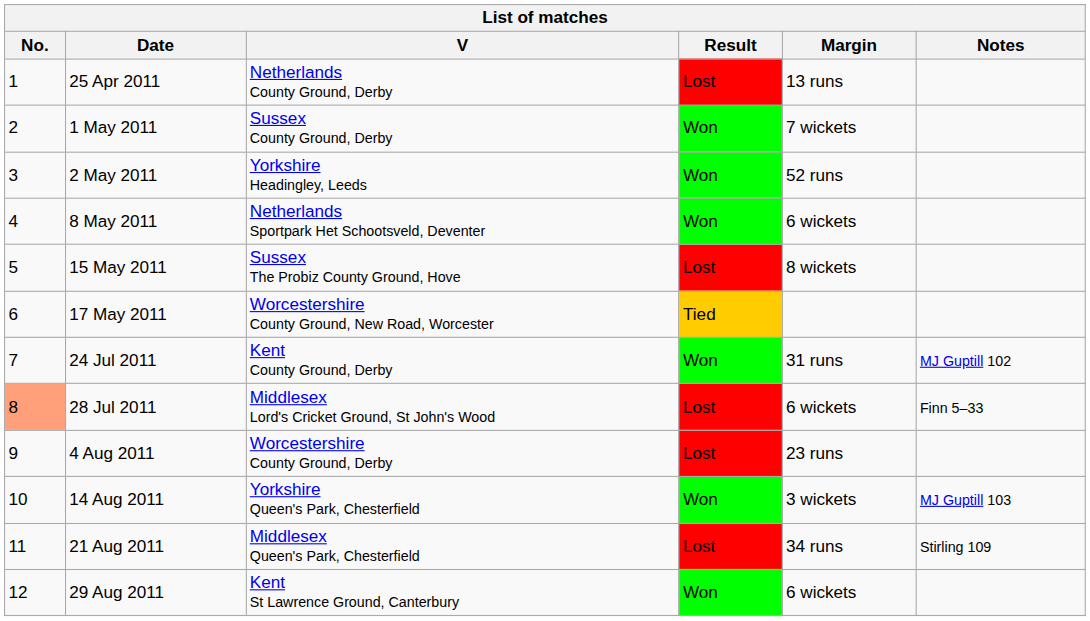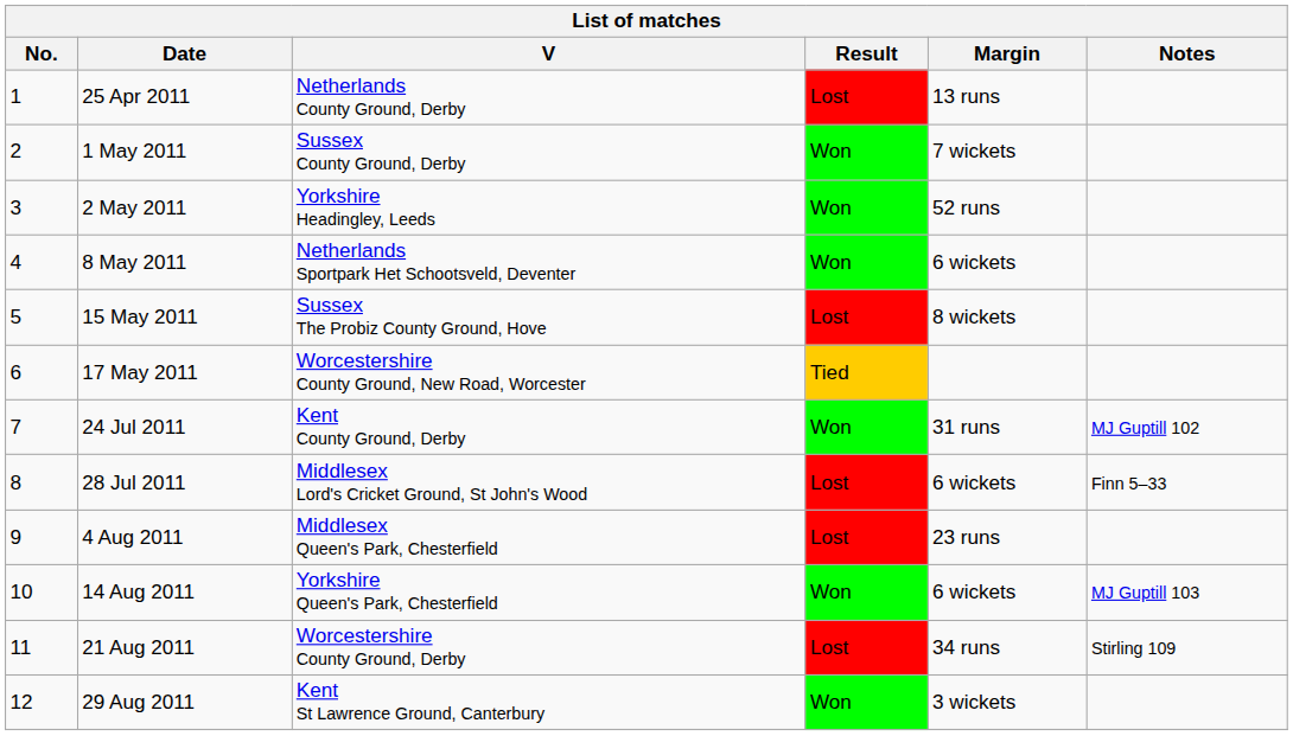 <table class="wikitable" width="80%">
 <tr>
 <th bgcolor="#efefef" colspan=6>List of matches</th>
 </tr>
 <tr bgcolor="#efefef">
 <th>No.</th>
 <th>Date</th>
 <th>V</th>
 <th>Result</th>
 <th>Margin</th>
 <th>Notes</th>
 </tr>
 <tr>
 <td>1</td>
 <td>25 Apr 2011</td>
 <td><a href='#'>Netherlands</a><br><small>County Ground, Derby</small></td>
 <td bgcolor="#FF0000">Lost</td>
 <td>13 runs</td>
 <td><small>  </small></td>
 </tr>
 <tr>
 <td>2</td>
 <td>1 May 2011</td>
 <td><a href='#'>Sussex</a><br><small>County Ground, Derby</small></td>
 <td bgcolor="#00FF00">Won</td>
 <td>7 wickets</td>
 <td><small>  </small></td>
 </tr>
 <tr>
 <td>3</td>
 <td>2 May 2011</td>
 <td><a href='#'>Yorkshire</a><br><small>Headingley, Leeds</small></td>
 <td bgcolor="#00FF00">Won</td>
 <td>52 runs</td>
 <td><small>  </small></td>
 </tr>
 <tr>
 <td>4</td>
 <td>8 May 2011</td>
 <td><a href='#'>Netherlands</a><br><small>Sportpark Het Schootsveld, Deventer</small></td>
 <td bgcolor="#00FF00">Won</td>
 <td>6 wickets</td>
 <td><small>  </small></td>
 </tr>
 <tr>
 <td>5</td>
 <td>15 May 2011</td>
 <td><a href='#'>Sussex</a><br><small>The Probiz County Ground, Hove</small></td>
 <td bgcolor="#FF0000">Lost</td>
 <td>8 wickets</td>
 <td><small>  </small></td>
 </tr>
 <tr>
 <td>6</td>
 <td>17 May 2011</td>
 <td><a href='#'>Worcestershire</a><br><small>County Ground, New Road, Worcester</small></td>
 <td bgcolor="#FFCC00">Tied</td>
 <td></td>
 <td><small>  </small></td>
 </tr>
 <tr>
 <td>7</td>
 <td>24 Jul 2011</td>
 <td><a href='#'>Kent</a> <br><small>County Ground, Derby</small></td>
 <td bgcolor="#00FF00">Won</td>
 <td>31 runs</td>
 <td><small> <a href='#'>MJ Guptill</a> 102 </small></td>
 </tr>
 <tr>
-<td style="background: lightsalmon;">8</td>
+<td>8</td>
 <td>28 Jul 2011</td>
 <td><a href='#'>Middlesex</a><br><small>Lord's Cricket Ground, St John's Wood</small></td>
 <td bgcolor="#FF0000">Lost</td>
 <td>6 wickets</td>
 <td><small> Finn 5–33 </small></td>
 </tr>
 <tr>
 <td>9</td>
 <td>4 Aug 2011</td>
-<td><a href='#'>Worcestershire</a><br><small>County Ground, Derby</small></td>
+<td><a href='#'>Middlesex</a><br><small>Queen's Park, Chesterfield</small></td>
 <td bgcolor="#FF0000">Lost</td>
 <td>23 runs</td>
 <td><small>  </small></td>
 </tr>
 <tr>
 <td>10</td>
 <td>14 Aug 2011</td>
 <td><a href='#'>Yorkshire</a><br><small>Queen's Park, Chesterfield</small></td>
 <td bgcolor="#00FF00">Won</td>
-<td>3 wickets</td>
+<td>6 wickets</td>
 <td><small><a href='#'>MJ Guptill</a> 103 </small></td>
 </tr>
 <tr>
 <td>11</td>
 <td>21 Aug 2011</td>
-<td><a href='#'>Middlesex</a><br><small>Queen's Park, Chesterfield</small></td>
+<td><a href='#'>Worcestershire</a><br><small>County Ground, Derby</small></td>
 <td bgcolor="#FF0000">Lost</td>
 <td>34 runs</td>
 <td><small> Stirling 109 </small></td>
 </tr>
 <tr>
 <td>12</td>
 <td>29 Aug 2011</td>
 <td><a href='#'>Kent</a> <br><small>St Lawrence Ground, Canterbury</small></td>
 <td bgcolor="#00FF00">Won</td>
-<td>6 wickets</td>
+<td>3 wickets</td>
 <td><small>  </small></td>
 </tr>
 <tr>
 </tr>
 </table>
